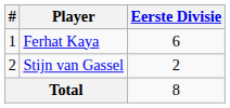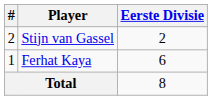 <table class="wikitable" style="text-align:center;">
 <tr>
 <th>#</th>
 <th>Player</th>
 <th><a href='#'>Eerste Divisie</a></th>
 </tr>
 <tr>
+<td>2</td>
+<td align="left"> <a href='#'>Stijn van Gassel</a></td>
+<td>2</td>
+</tr>
+<tr>
 <td>1</td>
 <td align="left"> <a href='#'>Ferhat Kaya</a></td>
 <td>6</td>
-</tr>
-<tr>
-<td>2</td>
-<td align="left"> <a href='#'>Stijn van Gassel</a></td>
-<td>2</td>
 </tr>
 <tr>
 <th colspan="2">Total</th>
 <td>8</td>
 </tr>
 </table>
